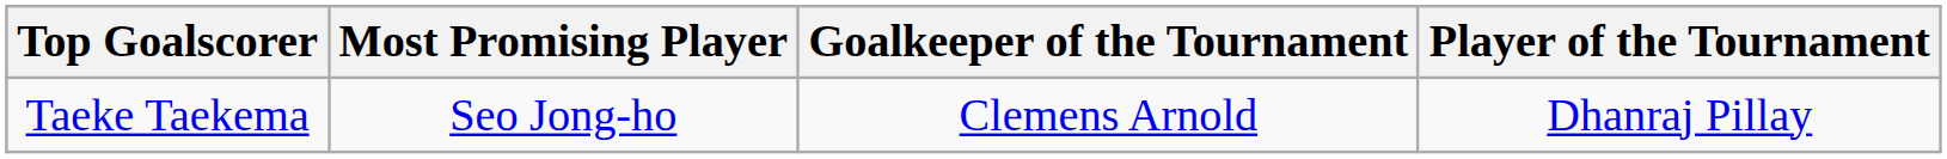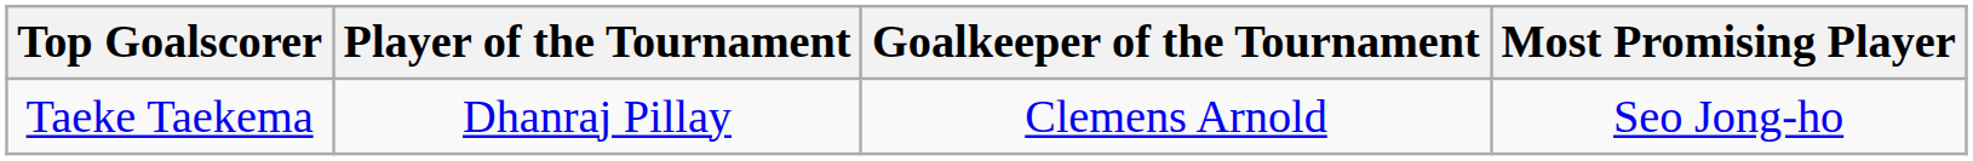 <table class=wikitable style="margin:auto; text-align:center">
 <tr>
 <th>Top Goalscorer</th>
+<th>Player of the Tournament</th>
+<th>Goalkeeper of the Tournament</th>
 <th>Most Promising Player</th>
-<th>Goalkeeper of the Tournament</th>
-<th>Player of the Tournament</th>
 </tr>
 <tr>
 <td> <a href='#'>Taeke Taekema</a></td>
+<td> <a href='#'>Dhanraj Pillay</a></td>
+<td> <a href='#'>Clemens Arnold</a></td>
 <td> <a href='#'>Seo Jong-ho</a></td>
-<td> <a href='#'>Clemens Arnold</a></td>
-<td> <a href='#'>Dhanraj Pillay</a></td>
 </tr>
 </table>
